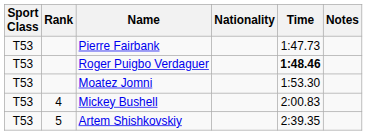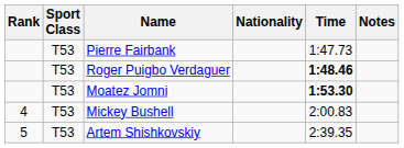 <table class="wikitable sortable" style="text-align:center">
 <tr>
+<th>Rank</th>
 <th>Sport<br>Class</th>
-<th>Rank</th>
 <th>Name</th>
 <th>Nationality</th>
 <th>Time</th>
 <th>Notes</th>
 </tr>
 <tr>
+<td></td>
 <td>T53</td>
-<td></td>
 <td align=left><a href='#'>Pierre Fairbank</a></td>
 <td align=left></td>
 <td>1:47.73</td>
 <td></td>
 </tr>
 <tr>
+<td></td>
 <td>T53</td>
-<td></td>
 <td align=left><a href='#'>Roger Puigbo Verdaguer</a></td>
 <td align=left></td>
 <td><strong>1:48.46</strong></td>
 <td></td>
 </tr>
 <tr>
+<td></td>
 <td>T53</td>
-<td></td>
 <td align=left><a href='#'>Moatez Jomni</a></td>
 <td align=left></td>
-<td>1:53.30</td>
+<td><strong>1:53.30</strong></td>
 <td></td>
 </tr>
 <tr>
+<td>4</td>
 <td>T53</td>
-<td>4</td>
 <td align=left><a href='#'>Mickey Bushell</a></td>
 <td align=left></td>
 <td>2:00.83</td>
 <td></td>
 </tr>
 <tr>
+<td>5</td>
 <td>T53</td>
-<td>5</td>
 <td align=left><a href='#'>Artem Shishkovskiy</a></td>
 <td align=left></td>
 <td>2:39.35</td>
 <td></td>
 </tr>
 </table>
